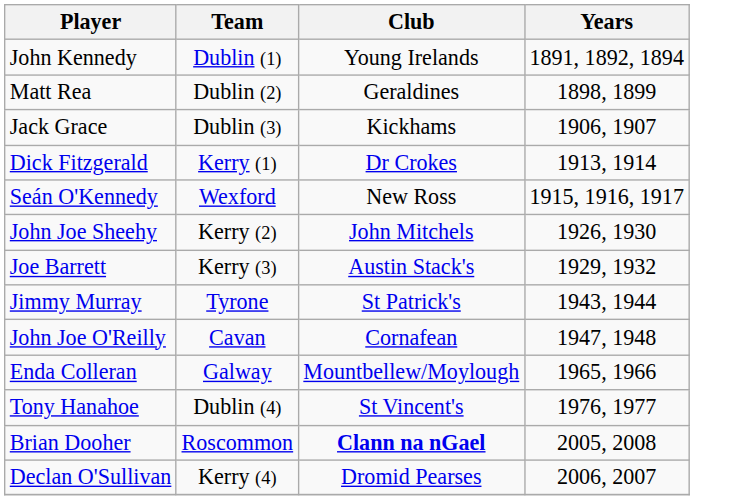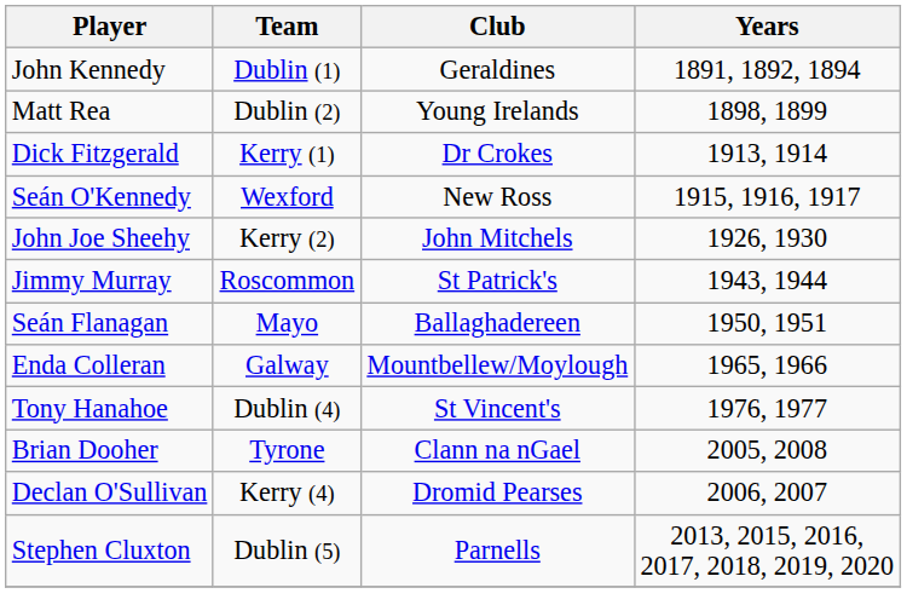 <table class="wikitable" style="text-align: center;">
 <tr>
 <th>Player</th>
 <th>Team</th>
 <th>Club</th>
 <th>Years</th>
 </tr>
 <tr>
 <td style="text-align:left;">John Kennedy</td>
 <td><a href='#'>Dublin</a> <small>(1)</small></td>
-<td>Young Irelands</td>
+<td>Geraldines</td>
 <td>1891, 1892, 1894</td>
 </tr>
 <tr>
 <td style="text-align:left;">Matt Rea</td>
 <td>Dublin <small>(2)</small></td>
-<td>Geraldines</td>
+<td>Young Irelands</td>
 <td>1898, 1899</td>
-</tr>
-<tr>
-<td style="text-align:left;">Jack Grace</td>
-<td>Dublin <small>(3)</small></td>
-<td>Kickhams</td>
-<td>1906, 1907</td>
 </tr>
 <tr>
 <td style="text-align:left;"><a href='#'>Dick Fitzgerald</a></td>
 <td><a href='#'>Kerry</a> <small>(1)</small></td>
 <td><a href='#'>Dr Crokes</a></td>
 <td>1913, 1914</td>
 </tr>
 <tr>
 <td style="text-align:left;"><a href='#'>Seán O'Kennedy</a></td>
 <td><a href='#'>Wexford</a></td>
 <td>New Ross</td>
 <td>1915, 1916, 1917</td>
 </tr>
 <tr>
 <td style="text-align:left;"><a href='#'>John Joe Sheehy</a></td>
 <td>Kerry <small>(2)</small></td>
 <td><a href='#'>John Mitchels</a></td>
 <td>1926, 1930</td>
 </tr>
 <tr>
-<td style="text-align:left;"><a href='#'>Joe Barrett</a></td>
-<td>Kerry <small>(3)</small></td>
-<td><a href='#'>Austin Stack's</a></td>
-<td>1929, 1932</td>
-</tr>
-<tr>
 <td style="text-align:left;"><a href='#'>Jimmy Murray</a></td>
-<td><a href='#'>Tyrone</a></td>
+<td><a href='#'>Roscommon</a></td>
 <td><a href='#'>St Patrick's</a></td>
 <td>1943, 1944</td>
 </tr>
 <tr>
-<td style="text-align:left;"><a href='#'>John Joe O'Reilly</a></td>
-<td><a href='#'>Cavan</a></td>
-<td><a href='#'>Cornafean</a></td>
-<td>1947, 1948</td>
+<td style="text-align:left;"><a href='#'>Seán Flanagan</a></td>
+<td><a href='#'>Mayo</a></td>
+<td><a href='#'>Ballaghadereen</a></td>
+<td>1950, 1951</td>
 </tr>
 <tr>
 <td style="text-align:left;"><a href='#'>Enda Colleran</a></td>
 <td><a href='#'>Galway</a></td>
 <td><a href='#'>Mountbellew/Moylough</a></td>
 <td>1965, 1966</td>
 </tr>
 <tr>
 <td style="text-align:left;"><a href='#'>Tony Hanahoe</a></td>
 <td>Dublin <small>(4)</small></td>
 <td><a href='#'>St Vincent's</a></td>
 <td>1976, 1977</td>
 </tr>
 <tr>
 <td style="text-align:left;"><a href='#'>Brian Dooher</a></td>
-<td><a href='#'>Roscommon</a></td>
-<td><strong><a href='#'>Clann na nGael</a></strong></td>
+<td><a href='#'>Tyrone</a></td>
+<td><a href='#'>Clann na nGael</a></td>
 <td>2005, 2008</td>
 </tr>
 <tr>
 <td style="text-align:left;"><a href='#'>Declan O'Sullivan</a></td>
 <td>Kerry <small>(4)</small></td>
 <td><a href='#'>Dromid Pearses</a></td>
 <td>2006, 2007</td>
 </tr>
 <tr>
+<td style="text-align:left;"><a href='#'>Stephen Cluxton</a></td>
+<td>Dublin <small>(5)</small></td>
+<td><a href='#'>Parnells</a></td>
+<td>2013, 2015, 2016,<br>2017, 2018, 2019, 2020</td>
+</tr>
+<tr>
 </tr>
 </table>
